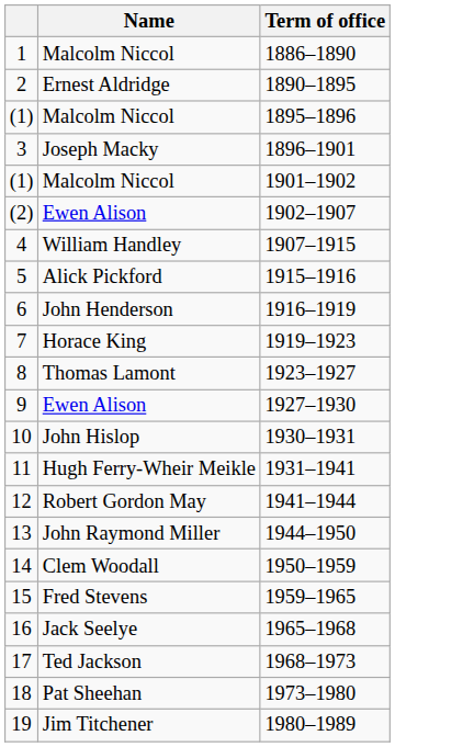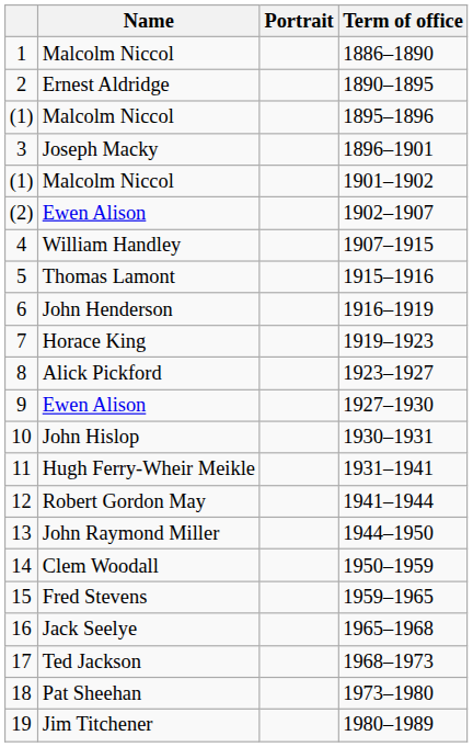 <table class="wikitable">
 <tr>
 <th></th>
 <th>Name</th>
+<th>Portrait</th>
 <th>Term of office</th>
 </tr>
 <tr>
 <td align=center>1</td>
 <td>Malcolm Niccol</td>
+<td></td>
 <td>1886–1890</td>
 </tr>
 <tr>
 <td align=center>2</td>
 <td>Ernest Aldridge</td>
+<td></td>
 <td>1890–1895</td>
 </tr>
 <tr>
 <td align=center>(1)</td>
 <td>Malcolm Niccol</td>
+<td></td>
 <td>1895–1896</td>
 </tr>
 <tr>
 <td align=center>3</td>
 <td>Joseph Macky </td>
+<td></td>
 <td>1896–1901</td>
 </tr>
 <tr>
 <td align=center>(1)</td>
 <td>Malcolm Niccol</td>
+<td></td>
 <td>1901–1902</td>
 </tr>
 <tr>
 <td align=center>(2)</td>
 <td><a href='#'>Ewen Alison</a></td>
+<td></td>
 <td>1902–1907</td>
 </tr>
 <tr>
 <td align=center>4</td>
 <td>William Handley</td>
+<td></td>
 <td>1907–1915</td>
 </tr>
 <tr>
 <td align=center>5</td>
-<td>Alick Pickford </td>
+<td>Thomas Lamont</td>
+<td></td>
 <td>1915–1916</td>
 </tr>
 <tr>
 <td align=center>6</td>
 <td>John Henderson</td>
+<td></td>
 <td>1916–1919</td>
 </tr>
 <tr>
 <td align=center>7</td>
 <td>Horace King </td>
+<td></td>
 <td>1919–1923</td>
 </tr>
 <tr>
 <td align=center>8</td>
-<td>Thomas Lamont</td>
+<td>Alick Pickford </td>
+<td></td>
 <td>1923–1927</td>
 </tr>
 <tr>
 <td align=center>9</td>
 <td><a href='#'>Ewen Alison</a></td>
+<td></td>
 <td>1927–1930</td>
 </tr>
 <tr>
 <td align=center>10</td>
 <td>John Hislop</td>
+<td></td>
 <td>1930–1931</td>
 </tr>
 <tr>
 <td align=center>11</td>
 <td>Hugh Ferry-Wheir Meikle</td>
+<td></td>
 <td>1931–1941</td>
 </tr>
 <tr>
 <td align=center>12</td>
 <td>Robert Gordon May</td>
+<td></td>
 <td>1941–1944</td>
 </tr>
 <tr>
 <td align=center>13</td>
 <td>John Raymond Miller</td>
+<td></td>
 <td>1944–1950</td>
 </tr>
 <tr>
 <td align=center>14</td>
 <td>Clem Woodall </td>
+<td></td>
 <td>1950–1959</td>
 </tr>
 <tr>
 <td align=center>15</td>
 <td>Fred Stevens </td>
+<td></td>
 <td>1959–1965</td>
 </tr>
 <tr>
 <td align=center>16</td>
 <td>Jack Seelye </td>
+<td></td>
 <td>1965–1968</td>
 </tr>
 <tr>
 <td align=center>17</td>
 <td>Ted Jackson </td>
+<td></td>
 <td>1968–1973</td>
 </tr>
 <tr>
 <td align=center>18</td>
 <td>Pat Sheehan </td>
+<td></td>
 <td>1973–1980</td>
 </tr>
 <tr>
 <td align=center>19</td>
 <td>Jim Titchener </td>
+<td></td>
 <td>1980–1989</td>
 </tr>
 </table>
